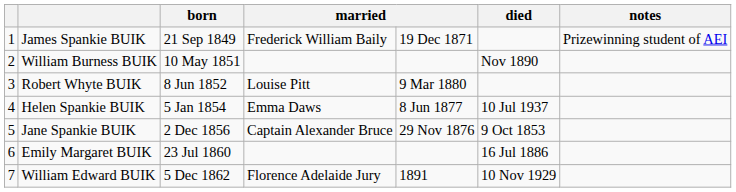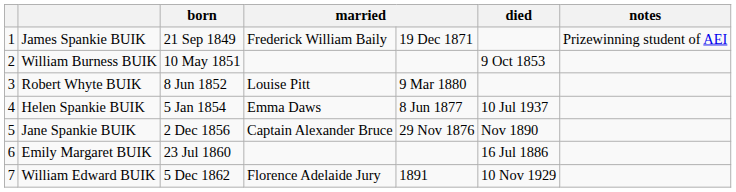 <table class=wikitable>
 <tr>
 <th></th>
 <th></th>
 <th>born</th>
 <th colspan=2>married</th>
 <th>died</th>
 <th>notes</th>
 </tr>
 <tr>
 <td>1</td>
 <td>James Spankie BUIK</td>
 <td>21 Sep 1849</td>
 <td>Frederick William Baily</td>
 <td>19 Dec 1871</td>
 <td></td>
 <td>Prizewinning student of <a href='#'>AEI</a></td>
 </tr>
 <tr>
 <td>2</td>
 <td>William Burness BUIK</td>
 <td>10 May 1851</td>
 <td></td>
 <td></td>
-<td>Nov 1890</td>
+<td>9 Oct 1853</td>
 <td></td>
 </tr>
 <tr>
 <td>3</td>
 <td>Robert Whyte BUIK</td>
 <td>8 Jun 1852</td>
 <td>Louise Pitt</td>
 <td>9 Mar 1880</td>
 <td></td>
 <td></td>
 </tr>
 <tr>
 <td>4</td>
 <td>Helen Spankie BUIK</td>
 <td>5 Jan 1854</td>
 <td>Emma Daws</td>
 <td>8 Jun 1877</td>
 <td>10 Jul 1937</td>
 <td></td>
 </tr>
 <tr>
 <td>5</td>
 <td>Jane Spankie BUIK</td>
 <td>2 Dec 1856</td>
 <td>Captain Alexander Bruce</td>
 <td>29 Nov 1876</td>
-<td>9 Oct 1853</td>
+<td>Nov 1890</td>
 <td></td>
 </tr>
 <tr>
 <td>6</td>
 <td>Emily Margaret BUIK</td>
 <td>23 Jul 1860</td>
 <td></td>
 <td></td>
 <td>16 Jul 1886</td>
 <td></td>
 </tr>
 <tr>
 <td>7</td>
 <td>William Edward BUIK</td>
 <td>5 Dec 1862</td>
 <td>Florence Adelaide Jury</td>
 <td>1891</td>
 <td>10 Nov 1929</td>
 <td></td>
 </tr>
 </table>
